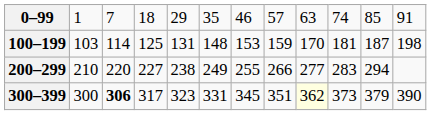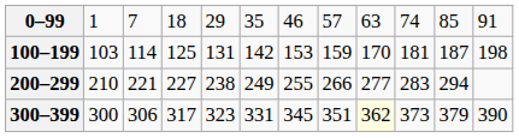 <table class="wikitable">
 <tr>
 <th>0–99</th>
 <td>1</td>
 <td>7</td>
 <td>18</td>
 <td>29</td>
 <td>35</td>
 <td>46</td>
 <td>57</td>
 <td>63</td>
 <td>74</td>
 <td>85</td>
 <td>91</td>
 </tr>
 <tr>
 <th>100–199</th>
 <td>103</td>
 <td>114</td>
 <td>125</td>
 <td>131</td>
-<td>148</td>
+<td>142</td>
 <td>153</td>
 <td>159</td>
 <td>170</td>
 <td>181</td>
 <td>187</td>
 <td>198</td>
 </tr>
 <tr>
 <th>200–299</th>
 <td>210</td>
-<td>220</td>
+<td>221</td>
 <td>227</td>
 <td>238</td>
 <td>249</td>
 <td>255</td>
 <td>266</td>
 <td>277</td>
 <td>283</td>
 <td>294</td>
 <td></td>
 </tr>
 <tr>
 <th>300–399</th>
 <td>300</td>
-<td><strong>306</strong></td>
+<td>306</td>
 <td>317</td>
 <td>323</td>
 <td>331</td>
 <td>345</td>
 <td>351</td>
 <td style="background: lightyellow;">362</td>
 <td>373</td>
 <td>379</td>
 <td>390</td>
 </tr>
 </table>
